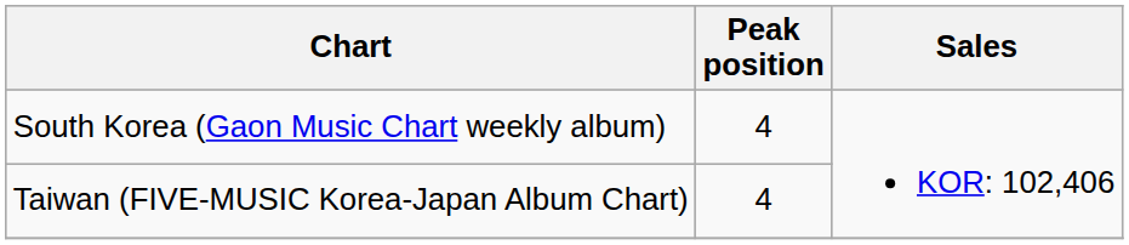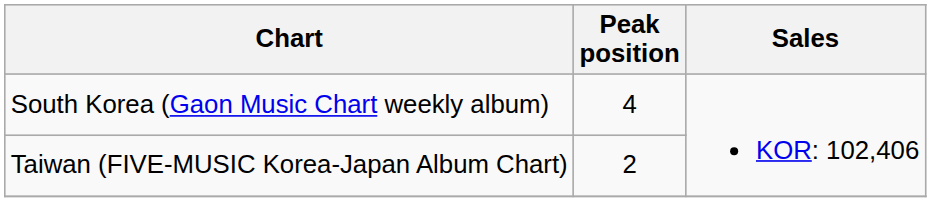 <table class="wikitable sortable">
 <tr>
 <th>Chart</th>
 <th>Peak<br>position</th>
 <th style="text-align:center;">Sales</th>
 </tr>
 <tr>
 <td>South Korea (<a href='#'>Gaon Music Chart</a> weekly album)</td>
 <td align="center">4</td>
 <td rowspan="2"><br><ul><li><a href='#'>KOR</a>: 102,406</li></ul></td>
 </tr>
 <tr>
 <td>Taiwan (FIVE-MUSIC Korea-Japan Album Chart)</td>
-<td align="center">4</td>
+<td align="center">2</td>
 </tr>
 <tr>
 </tr>
 </table>
